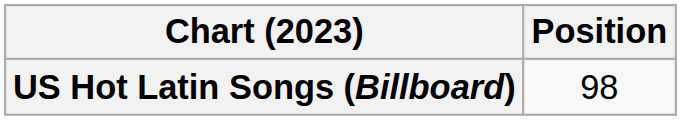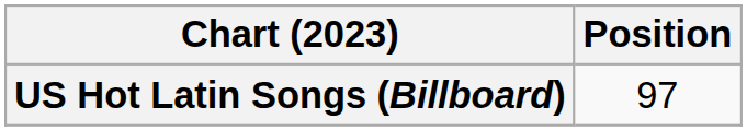 <table class="wikitable plainrowheaders" style="text-align:center">
 <tr>
 <th scope="col">Chart (2023)</th>
 <th scope="col">Position</th>
 </tr>
 <tr>
 <th scope="row">US Hot Latin Songs (<em>Billboard</em>)</th>
-<td>98</td>
+<td>97</td>
 </tr>
 </table>
